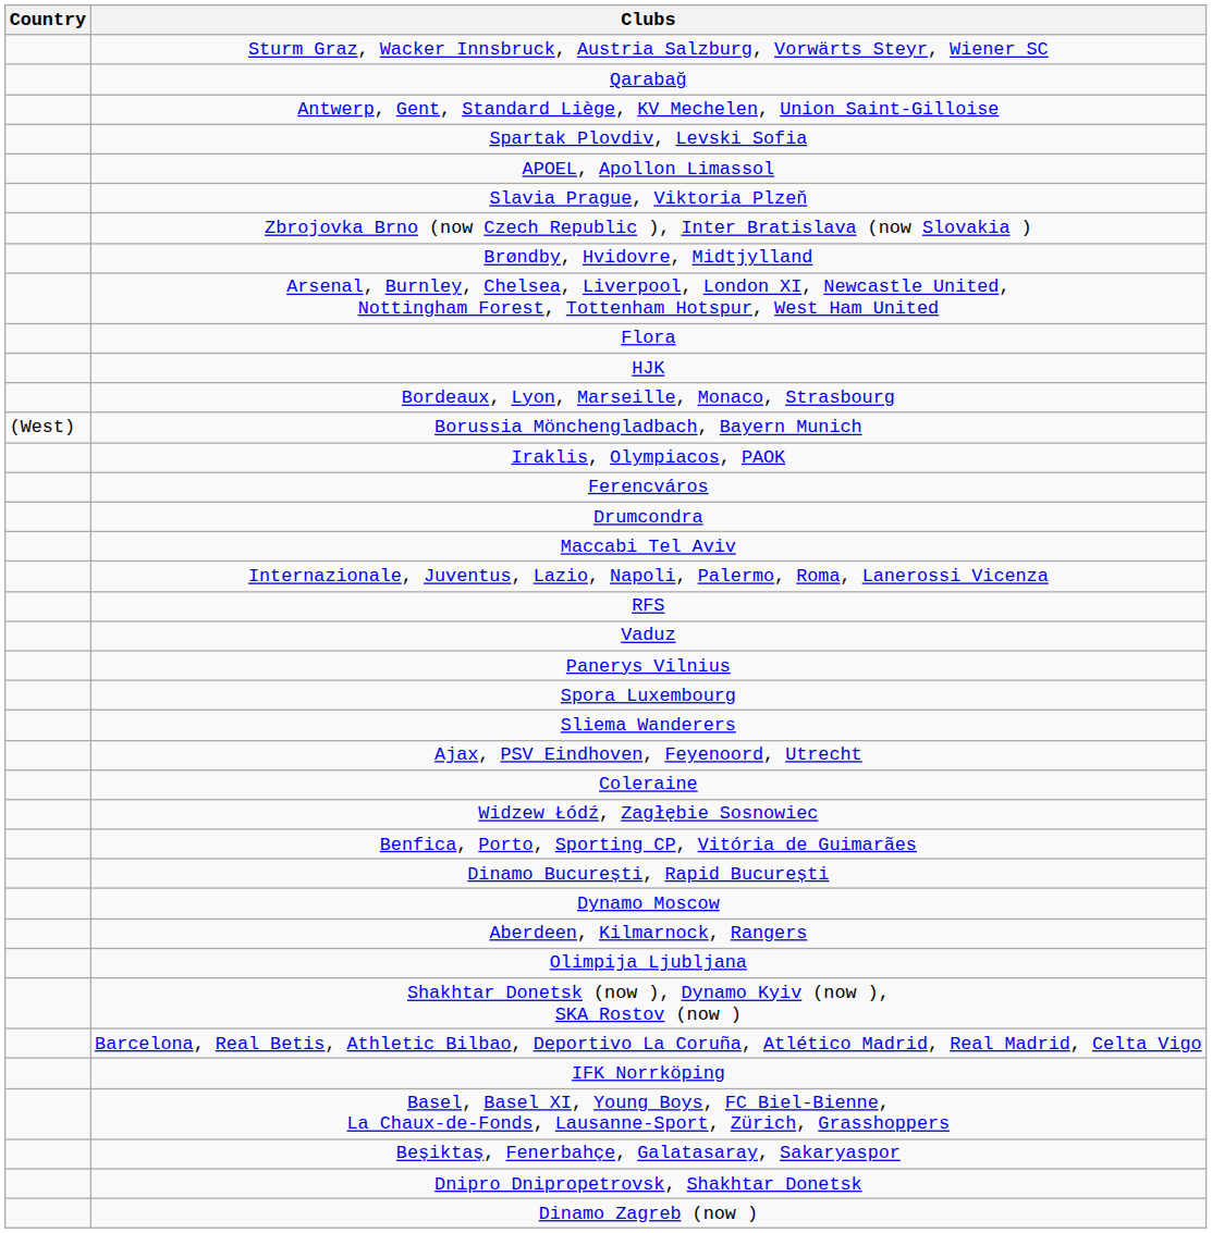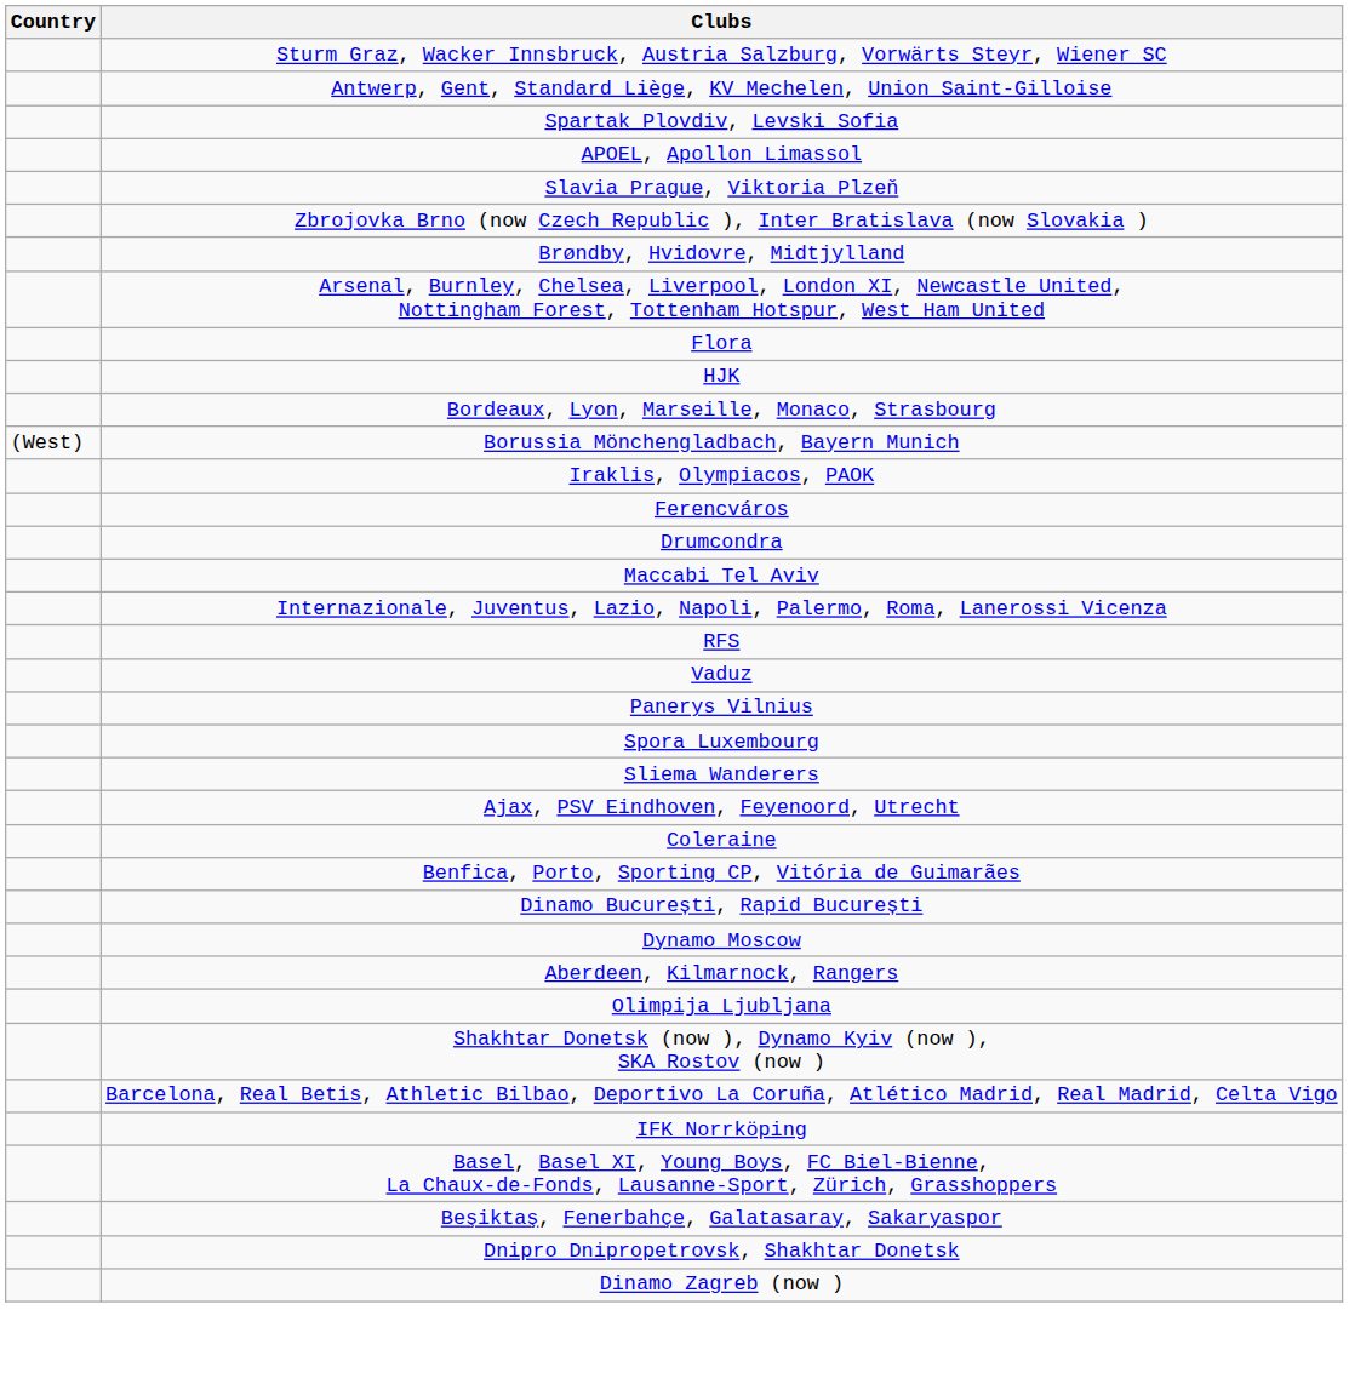 <table class="wikitable">
 <tr>
 <th>Country</th>
 <th>Clubs</th>
 </tr>
 <tr>
 <td align=left></td>
 <td align=center><a href='#'>Sturm Graz</a>, <a href='#'>Wacker Innsbruck</a>, <a href='#'>Austria Salzburg</a>, <a href='#'>Vorwärts Steyr</a>, <a href='#'>Wiener SC</a></td>
-</tr>
-<tr>
-<td align=left></td>
-<td align=center><a href='#'>Qarabağ</a></td>
 </tr>
 <tr>
 <td align=left></td>
 <td align=center><a href='#'>Antwerp</a>, <a href='#'>Gent</a>, <a href='#'>Standard Liège</a>, <a href='#'>KV Mechelen</a>, <a href='#'>Union Saint-Gilloise</a></td>
 </tr>
 <tr>
 <td align=left></td>
 <td align=center><a href='#'>Spartak Plovdiv</a>, <a href='#'>Levski Sofia</a></td>
 </tr>
 <tr>
 <td align=left></td>
 <td align=center><a href='#'>APOEL</a>, <a href='#'>Apollon Limassol</a></td>
 </tr>
 <tr>
 <td align=left></td>
 <td align=center><a href='#'>Slavia Prague</a>, <a href='#'>Viktoria Plzeň</a></td>
 </tr>
 <tr>
 <td align=left></td>
 <td align=center><a href='#'>Zbrojovka Brno</a> (now <a href='#'>Czech Republic</a> ), <a href='#'>Inter Bratislava</a> (now <a href='#'>Slovakia</a> )</td>
 </tr>
 <tr>
 <td align=left></td>
 <td align=center><a href='#'>Brøndby</a>, <a href='#'>Hvidovre</a>, <a href='#'>Midtjylland</a></td>
 </tr>
 <tr>
 <td align=left></td>
 <td align=center><a href='#'>Arsenal</a>, <a href='#'>Burnley</a>, <a href='#'>Chelsea</a>, <a href='#'>Liverpool</a>, <a href='#'>London XI</a>, <a href='#'>Newcastle United</a>,<br><a href='#'>Nottingham Forest</a>, <a href='#'>Tottenham Hotspur</a>, <a href='#'>West Ham United</a></td>
 </tr>
 <tr>
 <td align=left></td>
 <td align=center><a href='#'>Flora</a></td>
 </tr>
 <tr>
 <td align=left></td>
 <td align=center><a href='#'>HJK</a></td>
 </tr>
 <tr>
 <td align=left></td>
 <td align=center><a href='#'>Bordeaux</a>, <a href='#'>Lyon</a>, <a href='#'>Marseille</a>, <a href='#'>Monaco</a>, <a href='#'>Strasbourg</a></td>
 </tr>
 <tr>
 <td align=left> (West)</td>
 <td align=center><a href='#'>Borussia Mönchengladbach</a>, <a href='#'>Bayern Munich</a></td>
 </tr>
 <tr>
 <td align=left></td>
 <td align=center><a href='#'>Iraklis</a>, <a href='#'>Olympiacos</a>, <a href='#'>PAOK</a></td>
 </tr>
 <tr>
 <td align=left></td>
 <td align=center><a href='#'>Ferencváros</a></td>
 </tr>
 <tr>
 <td align=left></td>
 <td align=center><a href='#'>Drumcondra</a></td>
 </tr>
 <tr>
 <td align=left></td>
 <td align=center><a href='#'>Maccabi Tel Aviv</a></td>
 </tr>
 <tr>
 <td align=left></td>
 <td align=center><a href='#'>Internazionale</a>, <a href='#'>Juventus</a>, <a href='#'>Lazio</a>, <a href='#'>Napoli</a>, <a href='#'>Palermo</a>, <a href='#'>Roma</a>, <a href='#'>Lanerossi Vicenza</a></td>
 </tr>
 <tr>
 <td align=left></td>
 <td align=center><a href='#'>RFS</a></td>
 </tr>
 <tr>
 <td align=left></td>
 <td align=center><a href='#'>Vaduz</a></td>
 </tr>
 <tr>
 <td align=left></td>
 <td align=center><a href='#'>Panerys Vilnius</a></td>
 </tr>
 <tr>
 <td align=left></td>
 <td align=center><a href='#'>Spora Luxembourg</a></td>
 </tr>
 <tr>
 <td align=left></td>
 <td align=center><a href='#'>Sliema Wanderers</a></td>
 </tr>
 <tr>
 <td align=left></td>
 <td align=center><a href='#'>Ajax</a>, <a href='#'>PSV Eindhoven</a>, <a href='#'>Feyenoord</a>, <a href='#'>Utrecht</a></td>
 </tr>
 <tr>
 <td align=left></td>
 <td align=center><a href='#'>Coleraine</a></td>
 </tr>
 <tr>
 <td align=left></td>
-<td align=center><a href='#'>Widzew Łódź</a>, <a href='#'>Zagłębie Sosnowiec</a></td>
-</tr>
-<tr>
-<td align=left></td>
 <td align=center><a href='#'>Benfica</a>, <a href='#'>Porto</a>, <a href='#'>Sporting CP</a>, <a href='#'>Vitória de Guimarães</a></td>
 </tr>
 <tr>
 <td align=left></td>
 <td align=center><a href='#'>Dinamo București</a>, <a href='#'>Rapid București</a></td>
 </tr>
 <tr>
 <td align=left></td>
 <td align=center><a href='#'>Dynamo Moscow</a></td>
 </tr>
 <tr>
 <td align=left></td>
 <td align=center><a href='#'>Aberdeen</a>, <a href='#'>Kilmarnock</a>, <a href='#'>Rangers</a></td>
 </tr>
 <tr>
 <td align=left></td>
 <td align=center><a href='#'>Olimpija Ljubljana</a></td>
 </tr>
 <tr>
 <td align=left></td>
 <td align=center><a href='#'>Shakhtar Donetsk</a> (now ), <a href='#'>Dynamo Kyiv</a> (now ),<br><a href='#'>SKA Rostov</a> (now )</td>
 </tr>
 <tr>
 <td align=left></td>
 <td align=center><a href='#'>Barcelona</a>, <a href='#'>Real Betis</a>, <a href='#'>Athletic Bilbao</a>, <a href='#'>Deportivo La Coruña</a>, <a href='#'>Atlético Madrid</a>, <a href='#'>Real Madrid</a>, <a href='#'>Celta Vigo</a></td>
 </tr>
 <tr>
 <td align=left></td>
 <td align=center><a href='#'>IFK Norrköping</a></td>
 </tr>
 <tr>
 <td align=left></td>
 <td align=center><a href='#'>Basel</a>, <a href='#'>Basel XI</a>, <a href='#'>Young Boys</a>, <a href='#'>FC Biel-Bienne</a>,<br><a href='#'>La Chaux-de-Fonds</a>, <a href='#'>Lausanne-Sport</a>, <a href='#'>Zürich</a>, <a href='#'>Grasshoppers</a></td>
 </tr>
 <tr>
 <td align=left></td>
 <td align=center><a href='#'>Beşiktaş</a>, <a href='#'>Fenerbahçe</a>, <a href='#'>Galatasaray</a>, <a href='#'>Sakaryaspor</a></td>
 </tr>
 <tr>
 <td align=left></td>
 <td align=center><a href='#'>Dnipro Dnipropetrovsk</a>, <a href='#'>Shakhtar Donetsk</a></td>
 </tr>
 <tr>
 <td align=left></td>
 <td align=center><a href='#'>Dinamo Zagreb</a> (now )</td>
 </tr>
 </table>
